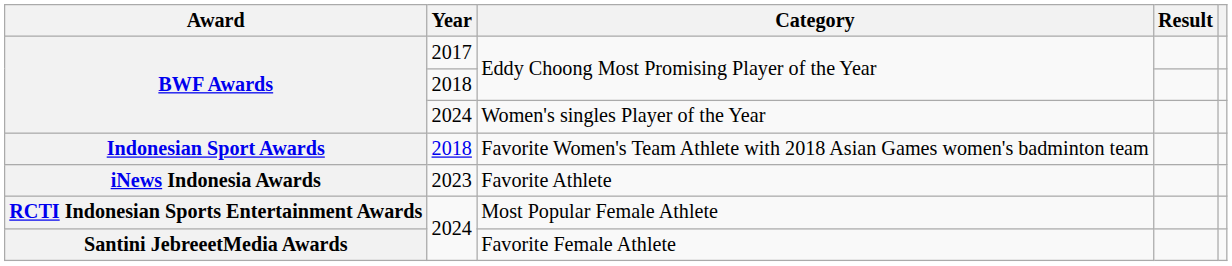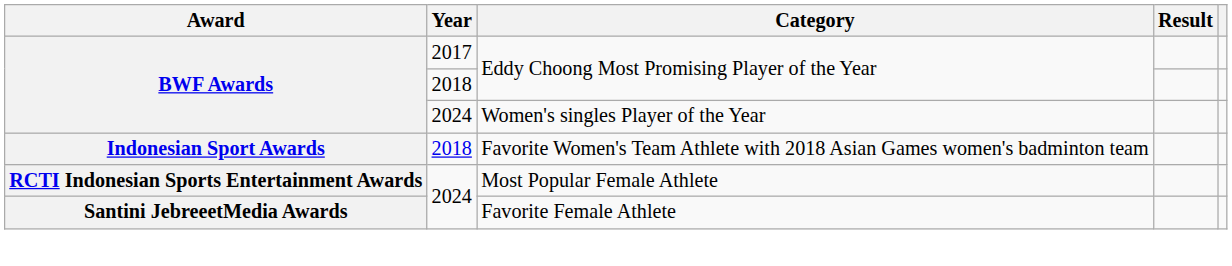 <table class="wikitable plainrowheaders sortable">
 <tr>
 <th scope="col">Award</th>
 <th scope="col">Year</th>
 <th scope="col">Category</th>
 <th scope="col">Result</th>
 <th scope="col" class="unsortable"></th>
 </tr>
 <tr>
 <th scope="row" rowspan=3><a href='#'>BWF Awards</a></th>
 <td>2017</td>
 <td rowspan=2>Eddy Choong Most Promising Player of the Year</td>
 <td></td>
 <td></td>
 </tr>
 <tr>
 <td>2018</td>
 <td></td>
 <td></td>
 </tr>
 <tr>
 <td>2024</td>
 <td>Women's singles Player of the Year</td>
 <td></td>
 <td></td>
 </tr>
 <tr>
 <th scope="row"><a href='#'>Indonesian Sport Awards</a></th>
 <td><a href='#'>2018</a></td>
 <td>Favorite Women's Team Athlete with 2018 Asian Games women's badminton team</td>
 <td></td>
 <td></td>
 </tr>
 <tr>
-<th scope="row"><a href='#'>iNews</a> Indonesia Awards</th>
-<td>2023</td>
-<td>Favorite Athlete</td>
-<td></td>
-<td></td>
-</tr>
-<tr>
 <th scope="row"><a href='#'>RCTI</a> Indonesian Sports Entertainment Awards</th>
 <td rowspan=2>2024</td>
 <td>Most Popular Female Athlete</td>
 <td></td>
 <td></td>
 </tr>
 <tr>
 <th scope="row">Santini JebreeetMedia Awards</th>
 <td>Favorite Female Athlete</td>
 <td></td>
 <td></td>
 </tr>
 </table>
